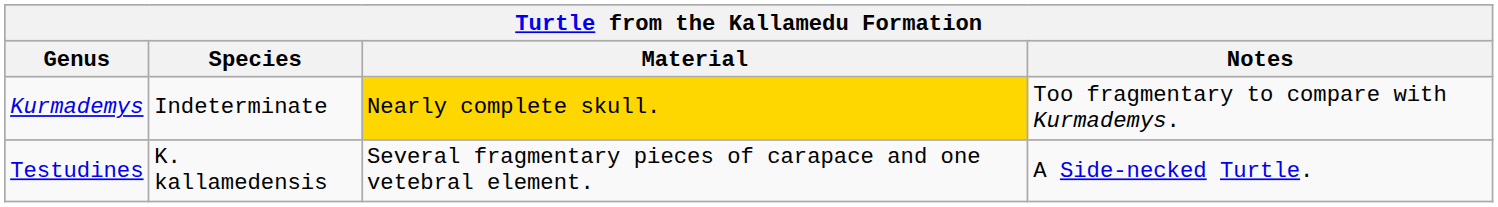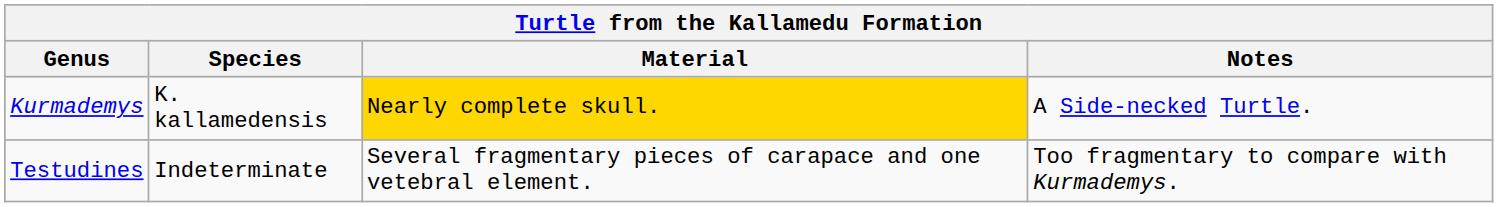 <table class="wikitable" align="center">
 <tr>
 <th colspan="7" align="center"><a href='#'>Turtle</a> <strong>from the Kallamedu Formation</strong></th>
 </tr>
 <tr>
 <th>Genus</th>
 <th>Species</th>
 <th>Material</th>
 <th>Notes</th>
 </tr>
 <tr>
 <td><em><a href='#'>Kurmademys</a></em> </td>
-<td>Indeterminate</td>
+<td>K. kallamedensis</td>
 <td style="background: gold;">Nearly complete skull.</td>
-<td>Too fragmentary to compare with <em>Kurmademys</em>.</td>
+<td>A <a href='#'>Side-necked</a> <a href='#'>Turtle</a>.</td>
 </tr>
 <tr>
 <td><a href='#'>Testudines</a></td>
-<td>K. kallamedensis</td>
+<td>Indeterminate</td>
 <td>Several fragmentary pieces of carapace and one vetebral element.</td>
-<td>A <a href='#'>Side-necked</a> <a href='#'>Turtle</a>.</td>
+<td>Too fragmentary to compare with <em>Kurmademys</em>.</td>
 </tr>
 </table>
